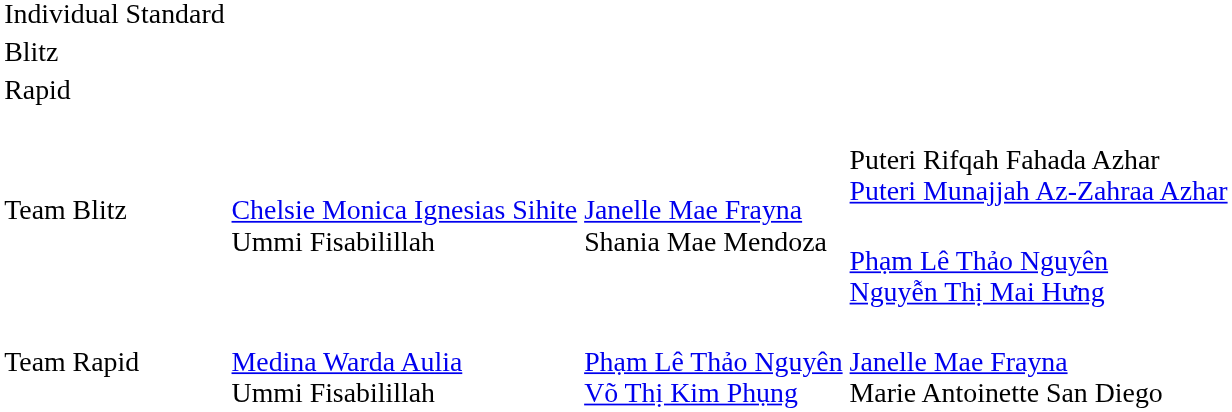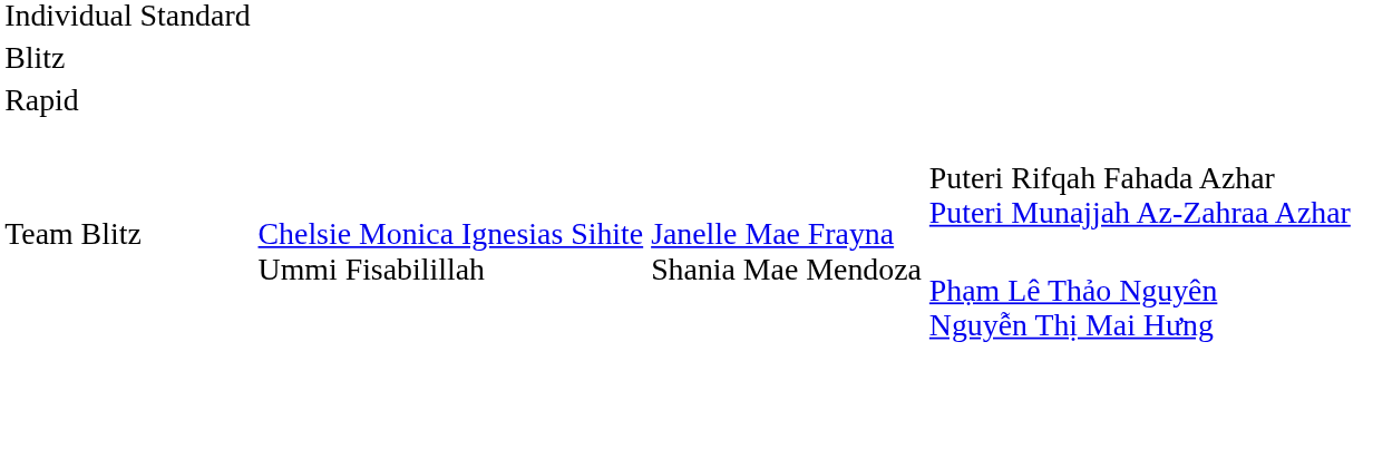 <table>
 <tr>
 <td>Individual Standard</td>
 <td></td>
 <td></td>
 <td></td>
 </tr>
 <tr>
 <td rowspan=2>Blitz</td>
 <td rowspan=2></td>
 <td rowspan=2></td>
 <td></td>
 </tr>
 <tr>
 <td></td>
 </tr>
 <tr>
 <td rowspan=2>Rapid</td>
 <td rowspan=2></td>
 <td rowspan=2></td>
 <td></td>
 </tr>
 <tr>
 <td></td>
 </tr>
 <tr>
 <td rowspan=2>Team Blitz</td>
 <td rowspan=2><br><a href='#'>Chelsie Monica Ignesias Sihite</a><br>Ummi Fisabilillah</td>
 <td rowspan=2><br><a href='#'>Janelle Mae Frayna</a><br>Shania Mae Mendoza</td>
 <td><br>Puteri Rifqah Fahada Azhar<br><a href='#'>Puteri Munajjah Az-Zahraa Azhar</a></td>
 </tr>
 <tr>
 <td><br><a href='#'>Phạm Lê Thảo Nguyên</a><br><a href='#'>Nguyễn Thị Mai Hưng</a></td>
 </tr>
 <tr>
-<td>Team Rapid</td>
-<td><br><a href='#'>Medina Warda Aulia</a><br>Ummi Fisabilillah</td>
-<td><br><a href='#'>Phạm Lê Thảo Nguyên</a><br><a href='#'>Võ Thị Kim Phụng</a></td>
-<td><br><a href='#'>Janelle Mae Frayna</a><br>Marie Antoinette San Diego</td>
-</tr>
-<tr>
 </tr>
 </table>
